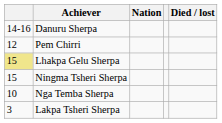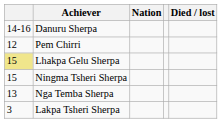 <table class="wikitable sortable">
 <tr>
 <th></th>
 <th>Achiever</th>
 <th>Nation</th>
 <th></th>
 <th>Died / lost</th>
 </tr>
 <tr>
 <td>14-16</td>
 <td>Danuru Sherpa</td>
 <td></td>
 <td></td>
 <td></td>
 </tr>
 <tr>
 <td>12</td>
 <td>Pem Chirri</td>
 <td></td>
 <td></td>
 <td></td>
 </tr>
 <tr>
 <td style="background: khaki;">15</td>
 <td>Lhakpa Gelu Sherpa</td>
 <td></td>
 <td></td>
 <td></td>
 </tr>
 <tr>
 <td>15</td>
 <td>Ningma Tsheri Sherpa</td>
 <td></td>
 <td></td>
 <td></td>
 </tr>
 <tr>
-<td>10</td>
+<td>13</td>
 <td>Nga Temba Sherpa</td>
 <td></td>
 <td></td>
 <td></td>
 </tr>
 <tr>
 <td>3</td>
 <td>Lakpa Tsheri Sherpa</td>
 <td></td>
 <td></td>
 <td></td>
 </tr>
 </table>
